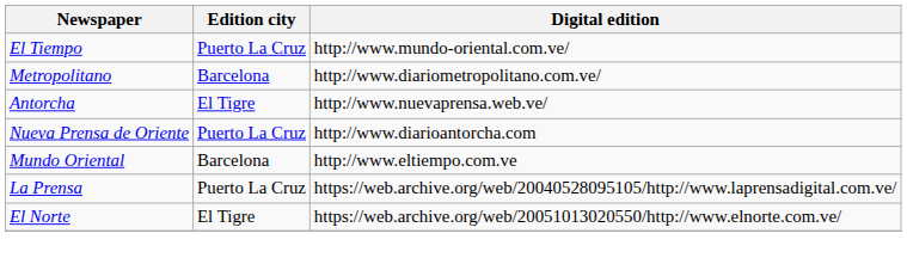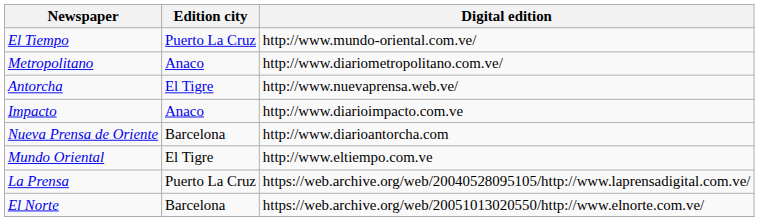 <table class="wikitable sortable">
 <tr align="center">
 <th>Newspaper</th>
 <th>Edition city</th>
 <th>Digital edition</th>
 </tr>
 <tr>
 <td><em><a href='#'>El Tiempo</a></em></td>
 <td><a href='#'>Puerto La Cruz</a></td>
 <td>http://www.mundo-oriental.com.ve/</td>
 </tr>
 <tr>
 <td><em><a href='#'>Metropolitano</a></em></td>
-<td><a href='#'>Barcelona</a></td>
+<td><a href='#'>Anaco</a></td>
 <td>http://www.diariometropolitano.com.ve/</td>
 </tr>
 <tr>
 <td><em><a href='#'>Antorcha</a></em></td>
 <td><a href='#'>El Tigre</a></td>
 <td>http://www.nuevaprensa.web.ve/</td>
 </tr>
 <tr>
+<td><em><a href='#'>Impacto</a></em></td>
+<td><a href='#'>Anaco</a></td>
+<td>http://www.diarioimpacto.com.ve</td>
+</tr>
+<tr>
 <td><em><a href='#'>Nueva Prensa de Oriente</a></em></td>
-<td><a href='#'>Puerto La Cruz</a></td>
+<td>Barcelona</td>
 <td>http://www.diarioantorcha.com</td>
 </tr>
 <tr>
 <td><em><a href='#'>Mundo Oriental</a></em></td>
-<td>Barcelona</td>
+<td>El Tigre</td>
 <td>http://www.eltiempo.com.ve</td>
 </tr>
 <tr>
 <td><em><a href='#'>La Prensa</a></em></td>
 <td>Puerto La Cruz</td>
 <td>https://web.archive.org/web/20040528095105/http://www.laprensadigital.com.ve/</td>
 </tr>
 <tr>
 <td><em><a href='#'>El Norte</a></em></td>
-<td>El Tigre</td>
+<td>Barcelona</td>
 <td>https://web.archive.org/web/20051013020550/http://www.elnorte.com.ve/</td>
 </tr>
 <tr>
 </tr>
 </table>
